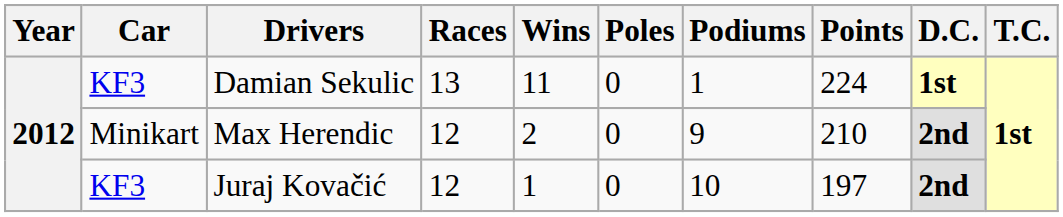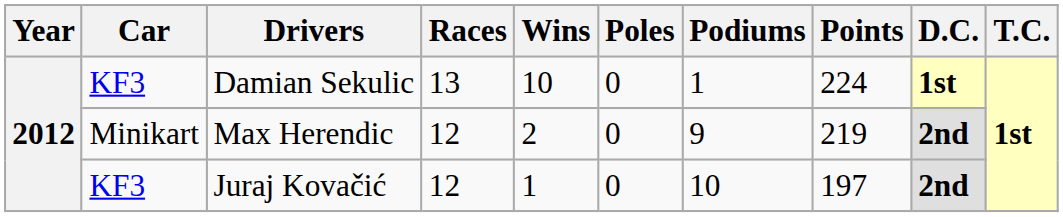 <table class="wikitable" style="font-size:95%">
 <tr>
 <th>Year</th>
 <th>Car</th>
 <th>Drivers</th>
 <th>Races</th>
 <th>Wins</th>
 <th>Poles</th>
 <th>Podiums</th>
 <th>Points</th>
 <th>D.C.</th>
 <th>T.C.</th>
 </tr>
 <tr>
 <th rowspan=4>2012</th>
 <td><a href='#'>KF3</a></td>
 <td> Damian Sekulic</td>
 <td>13</td>
-<td>11</td>
+<td>10</td>
 <td>0</td>
 <td>1</td>
 <td>224</td>
 <td style=background:#ffffbf><strong>1st</strong></td>
 <td rowspan=4 style=background:#ffffbf;><strong>1st</strong></td>
 </tr>
 <tr>
 <td>Minikart</td>
 <td> Max Herendic</td>
 <td>12</td>
 <td>2</td>
 <td>0</td>
 <td>9</td>
-<td>210</td>
+<td>219</td>
 <td style=background:#DFDFDF><strong>2nd</strong></td>
 </tr>
 <tr>
 <td><a href='#'>KF3</a></td>
 <td> Juraj Kovačić</td>
 <td>12</td>
 <td>1</td>
 <td>0</td>
 <td>10</td>
 <td>197</td>
 <td style=background:#DFDFDF><strong>2nd</strong></td>
 </tr>
 </table>
